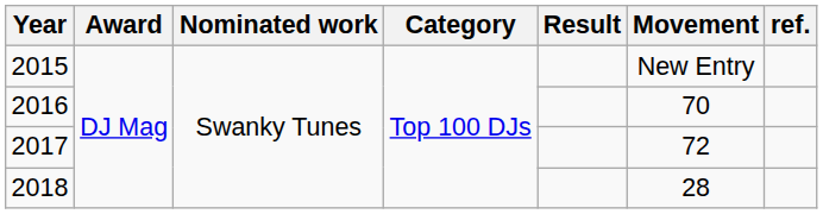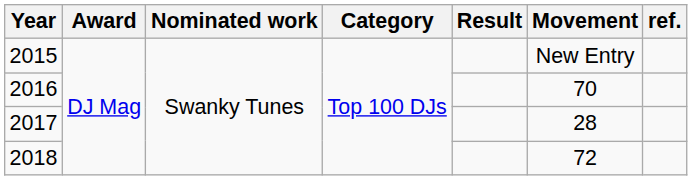 <table class="wikitable plainrowheaders" style="text-align:center;">
 <tr>
 <th>Year</th>
 <th>Award</th>
 <th>Nominated work</th>
 <th>Category</th>
 <th>Result</th>
 <th>Movement</th>
 <th>ref.</th>
 </tr>
 <tr>
 <td>2015</td>
 <td rowspan="4"><a href='#'>DJ Mag</a></td>
 <td rowspan="4">Swanky Tunes</td>
 <td rowspan="4"><a href='#'>Top 100 DJs</a></td>
 <td></td>
 <td>New Entry</td>
 <td></td>
 </tr>
 <tr>
 <td>2016</td>
 <td></td>
 <td> 70</td>
 <td></td>
 </tr>
 <tr>
 <td>2017</td>
 <td></td>
-<td> 72</td>
+<td> 28</td>
 <td></td>
 </tr>
 <tr>
 <td>2018</td>
 <td></td>
-<td> 28</td>
+<td> 72</td>
 <td></td>
 </tr>
 </table>
